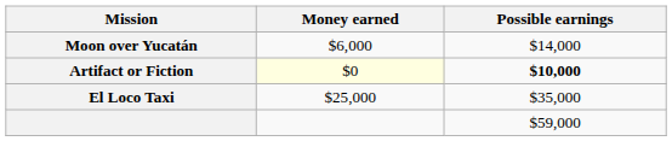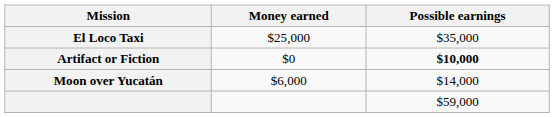 <table class="wikitable plainrowheaders floatright" style="font-size: 95%; margin: 10px; text-align: center;" align="right" width="40%">
 <tr>
 <th scope="col">Mission</th>
 <th scope="col">Money earned</th>
 <th scope="col">Possible earnings</th>
 </tr>
 <tr>
+<th scope="row">El Loco Taxi</th>
+<td>$25,000</td>
+<td>$35,000</td>
+</tr>
+<tr>
+<th scope="row">Artifact or Fiction</th>
+<td>$0</td>
+<td><strong>$10,000</strong></td>
+</tr>
+<tr>
 <th scope="row">Moon over Yucatán</th>
 <td>$6,000</td>
 <td>$14,000</td>
-</tr>
-<tr>
-<th scope="row">Artifact or Fiction</th>
-<td style="background: lightyellow;">$0</td>
-<td><strong>$10,000</strong></td>
-</tr>
-<tr>
-<th scope="row">El Loco Taxi</th>
-<td>$25,000</td>
-<td>$35,000</td>
 </tr>
 <tr>
 <th scope="row"><strong></strong></th>
 <td><strong></strong></td>
 <td>$59,000</td>
 </tr>
 </table>
